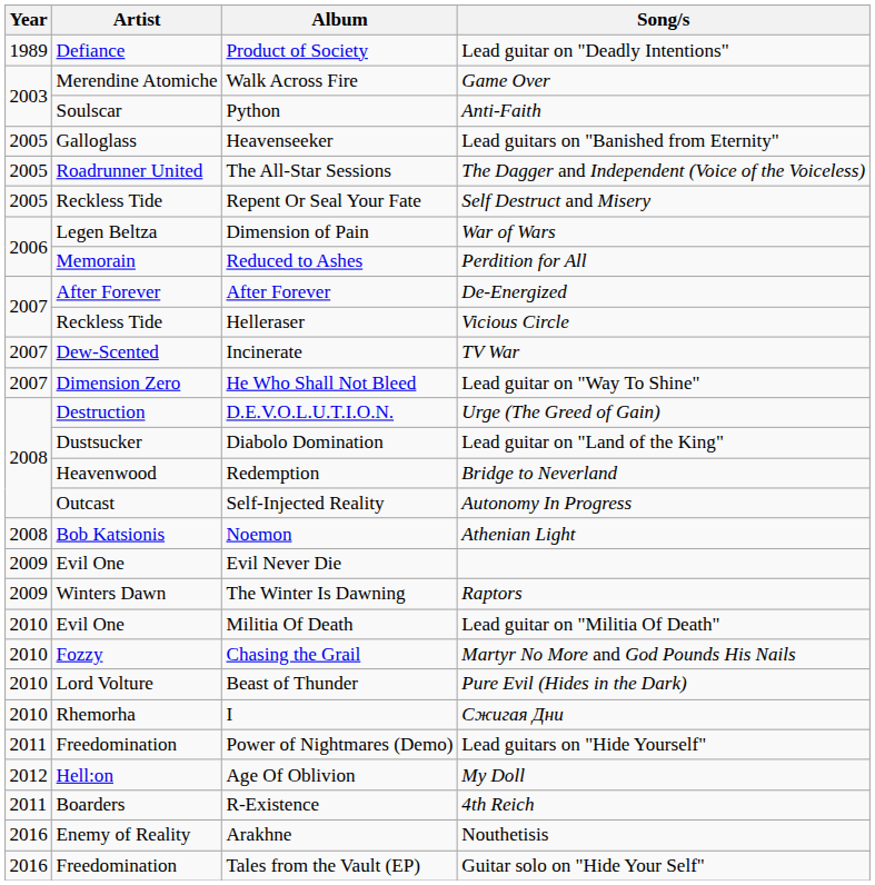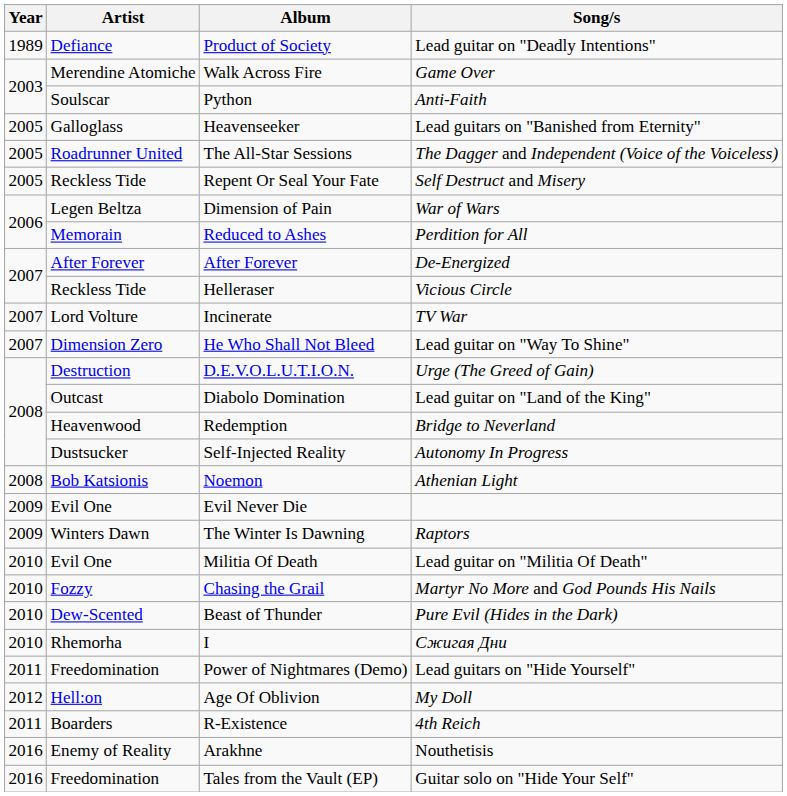 <table class="wikitable">
 <tr>
 <th>Year</th>
 <th>Artist</th>
 <th>Album</th>
 <th>Song/s</th>
 </tr>
 <tr>
 <td>1989</td>
 <td><a href='#'>Defiance</a></td>
 <td><a href='#'>Product of Society</a></td>
 <td>Lead guitar on "Deadly Intentions"</td>
 </tr>
 <tr>
 <td rowspan="2">2003</td>
 <td>Merendine Atomiche</td>
 <td>Walk Across Fire</td>
 <td><em>Game Over</em></td>
 </tr>
 <tr>
 <td>Soulscar</td>
 <td>Python</td>
 <td><em>Anti-Faith</em></td>
 </tr>
 <tr>
 <td>2005</td>
 <td>Galloglass</td>
 <td>Heavenseeker</td>
 <td>Lead guitars on "Banished from Eternity"</td>
 </tr>
 <tr>
 <td>2005</td>
 <td><a href='#'>Roadrunner United</a></td>
 <td>The All-Star Sessions</td>
 <td><em>The Dagger</em> and <em>Independent (Voice of the Voiceless)</em></td>
 </tr>
 <tr>
 <td>2005</td>
 <td>Reckless Tide</td>
 <td>Repent Or Seal Your Fate</td>
 <td><em>Self Destruct</em> and <em>Misery</em></td>
 </tr>
 <tr>
 <td rowspan="2">2006</td>
 <td>Legen Beltza</td>
 <td>Dimension of Pain</td>
 <td><em>War of Wars</em></td>
 </tr>
 <tr>
 <td><a href='#'>Memorain</a></td>
 <td><a href='#'>Reduced to Ashes</a></td>
 <td><em>Perdition for All</em></td>
 </tr>
 <tr>
 <td rowspan="2">2007</td>
 <td><a href='#'>After Forever</a></td>
 <td><a href='#'>After Forever</a></td>
 <td><em>De-Energized</em></td>
 </tr>
 <tr>
 <td>Reckless Tide</td>
 <td>Helleraser</td>
 <td><em>Vicious Circle</em></td>
 </tr>
 <tr>
 <td>2007</td>
-<td><a href='#'>Dew-Scented</a></td>
+<td>Lord Volture</td>
 <td>Incinerate</td>
 <td><em>TV War</em></td>
 </tr>
 <tr>
 <td>2007</td>
 <td><a href='#'>Dimension Zero</a></td>
 <td><a href='#'>He Who Shall Not Bleed</a></td>
 <td>Lead guitar on "Way To Shine"</td>
 </tr>
 <tr>
 <td rowspan="4">2008</td>
 <td><a href='#'>Destruction</a></td>
 <td><a href='#'>D.E.V.O.L.U.T.I.O.N.</a></td>
 <td><em>Urge (The Greed of Gain)</em></td>
 </tr>
 <tr>
-<td>Dustsucker</td>
+<td>Outcast</td>
 <td>Diabolo Domination</td>
 <td>Lead guitar on "Land of the King"</td>
 </tr>
 <tr>
 <td>Heavenwood</td>
 <td>Redemption</td>
 <td><em>Bridge to Neverland</em></td>
 </tr>
 <tr>
-<td>Outcast</td>
+<td>Dustsucker</td>
 <td>Self-Injected Reality</td>
 <td><em>Autonomy In Progress</em></td>
 </tr>
 <tr>
 <td>2008</td>
 <td><a href='#'>Bob Katsionis</a></td>
 <td><a href='#'>Noemon</a></td>
 <td><em>Athenian Light</em></td>
 </tr>
 <tr>
 <td rowspan="1">2009</td>
 <td>Evil One</td>
 <td>Evil Never Die</td>
 </tr>
 <tr>
 <td>2009</td>
 <td>Winters Dawn</td>
 <td>The Winter Is Dawning</td>
 <td><em>Raptors</em></td>
 </tr>
 <tr>
 <td rowspan="1">2010</td>
 <td>Evil One</td>
 <td>Militia Of Death</td>
 <td>Lead guitar on "Militia Of Death"</td>
 </tr>
 <tr>
 <td>2010</td>
 <td><a href='#'>Fozzy</a></td>
 <td><a href='#'>Chasing the Grail</a></td>
 <td><em>Martyr No More</em> and <em>God Pounds His Nails</em></td>
 </tr>
 <tr>
 <td rowspan="1">2010</td>
-<td>Lord Volture</td>
+<td><a href='#'>Dew-Scented</a></td>
 <td>Beast of Thunder</td>
 <td><em>Pure Evil (Hides in the Dark)</em></td>
 </tr>
 <tr>
 <td rowspan="1">2010</td>
 <td>Rhemorha</td>
 <td>I</td>
 <td><em>Сжигая Дни</em></td>
 </tr>
 <tr>
 <td rowspan="1">2011</td>
 <td>Freedomination</td>
 <td>Power of Nightmares (Demo)</td>
 <td>Lead guitars on "Hide Yourself"</td>
 </tr>
 <tr>
 <td>2012</td>
 <td><a href='#'>Hell:on</a></td>
 <td>Age Of Oblivion</td>
 <td><em>My Doll</em></td>
 </tr>
 <tr>
 <td rowspan="1">2011</td>
 <td>Boarders</td>
 <td>R-Existence</td>
 <td><em>4th Reich</em></td>
 </tr>
 <tr>
 <td rowspan="1">2016</td>
 <td>Enemy of Reality</td>
 <td>Arakhne</td>
 <td>Nouthetisis</td>
 </tr>
 <tr>
 <td>2016</td>
 <td>Freedomination</td>
 <td>Tales from the Vault (EP)</td>
 <td>Guitar solo on "Hide Your Self"</td>
 </tr>
 </table>
